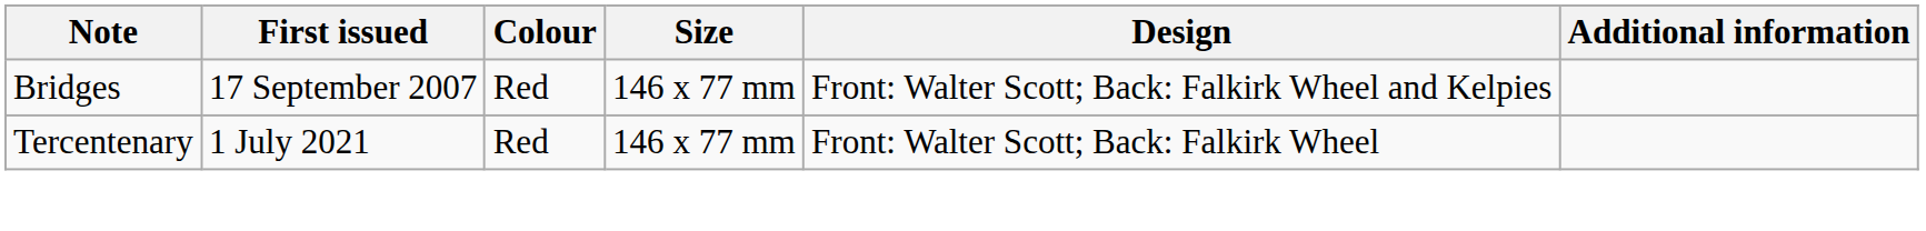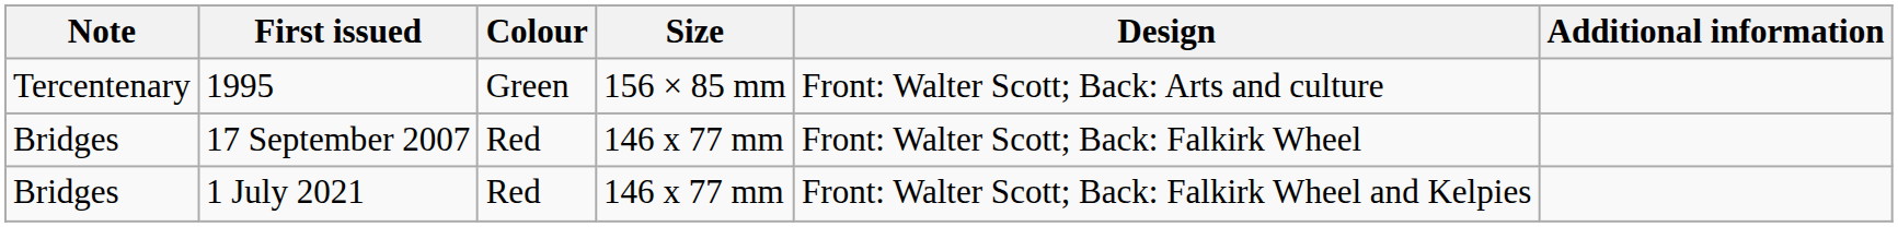 <table class="wikitable">
 <tr>
 <th>Note</th>
 <th>First issued</th>
 <th>Colour</th>
 <th>Size</th>
 <th>Design</th>
 <th>Additional information</th>
 </tr>
 <tr>
+<td>Tercentenary</td>
+<td>1995</td>
+<td>Green</td>
+<td>156 × 85 mm</td>
+<td>Front: Walter Scott; Back: Arts and culture</td>
+<td></td>
+</tr>
+<tr>
 <td>Bridges</td>
 <td>17 September 2007</td>
+<td>Red</td>
+<td>146 x 77 mm</td>
+<td>Front: Walter Scott; Back: Falkirk Wheel</td>
+<td></td>
+</tr>
+<tr>
+<td>Bridges</td>
+<td>1 July 2021</td>
 <td>Red</td>
 <td>146 x 77 mm</td>
 <td>Front: Walter Scott; Back: Falkirk Wheel and Kelpies</td>
 <td></td>
 </tr>
-<tr>
-<td>Tercentenary</td>
-<td>1 July 2021</td>
-<td>Red</td>
-<td>146 x 77 mm</td>
-<td>Front: Walter Scott; Back: Falkirk Wheel</td>
-<td></td>
-</tr>
 </table>
